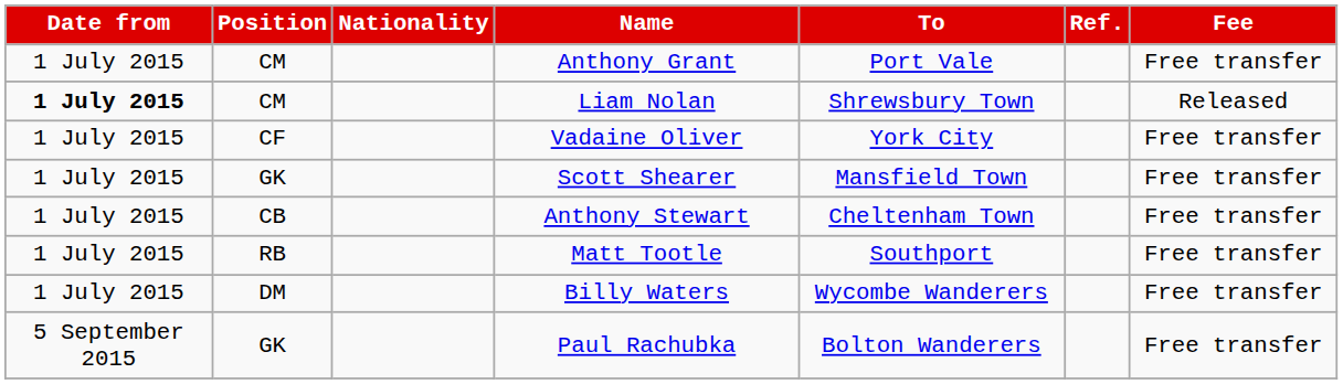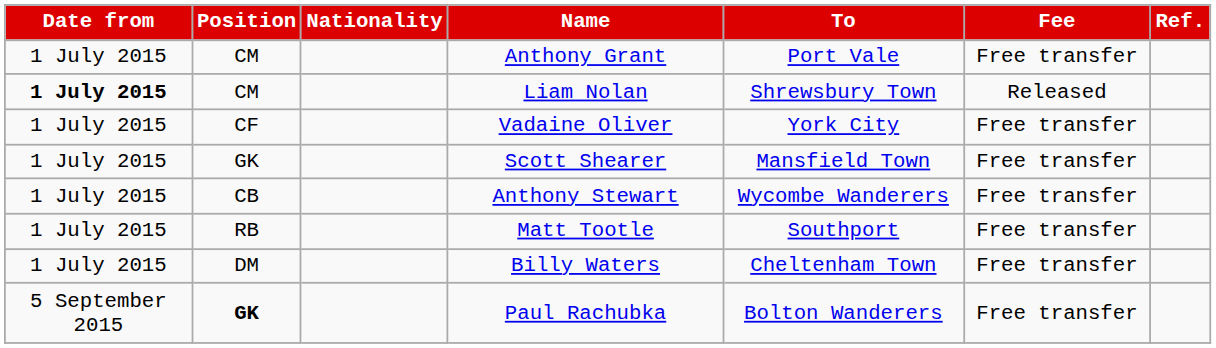 <table class="wikitable"  style="text-align:center; font-size:90%; ">
 <tr>
 <th style="background:#DD0000; color:#FFFFFF; width:100px;">Date from</th>
 <th style="background:#DD0000; color:#FFFFFF; width:50px;">Position</th>
 <th style="background:#DD0000; color:#FFFFFF; width:50px;">Nationality</th>
 <th style="background:#DD0000; color:#FFFFFF; width:150px;">Name</th>
 <th style="background:#DD0000; color:#FFFFFF; width:130px;">To</th>
+<th style="background:#DD0000; color:#FFFFFF; width:100px;">Fee</th>
 <th style="background:#DD0000; color:#FFFFFF; width:25px;">Ref.</th>
-<th style="background:#DD0000; color:#FFFFFF; width:100px;">Fee</th>
 </tr>
 <tr>
 <td>1 July 2015</td>
 <td>CM</td>
 <td></td>
 <td><a href='#'>Anthony Grant</a></td>
 <td><a href='#'>Port Vale</a></td>
+<td>Free transfer</td>
 <td></td>
-<td>Free transfer</td>
 </tr>
 <tr>
 <td><strong>1 July 2015</strong></td>
 <td>CM</td>
 <td></td>
 <td><a href='#'>Liam Nolan</a></td>
 <td><a href='#'>Shrewsbury Town</a></td>
+<td>Released</td>
 <td></td>
-<td>Released</td>
 </tr>
 <tr>
 <td>1 July 2015</td>
 <td>CF</td>
 <td></td>
 <td><a href='#'>Vadaine Oliver</a></td>
 <td><a href='#'>York City</a></td>
+<td>Free transfer</td>
 <td></td>
-<td>Free transfer</td>
 </tr>
 <tr>
 <td>1 July 2015</td>
 <td>GK</td>
 <td></td>
 <td><a href='#'>Scott Shearer</a></td>
 <td><a href='#'>Mansfield Town</a></td>
+<td>Free transfer</td>
 <td></td>
-<td>Free transfer</td>
 </tr>
 <tr>
 <td>1 July 2015</td>
 <td>CB</td>
 <td></td>
 <td><a href='#'>Anthony Stewart</a></td>
-<td><a href='#'>Cheltenham Town</a></td>
+<td><a href='#'>Wycombe Wanderers</a></td>
+<td>Free transfer</td>
 <td></td>
-<td>Free transfer</td>
 </tr>
 <tr>
 <td>1 July 2015</td>
 <td>RB</td>
 <td></td>
 <td><a href='#'>Matt Tootle</a></td>
 <td><a href='#'>Southport</a></td>
+<td>Free transfer</td>
 <td></td>
-<td>Free transfer</td>
 </tr>
 <tr>
 <td>1 July 2015</td>
 <td>DM</td>
 <td></td>
 <td><a href='#'>Billy Waters</a></td>
-<td><a href='#'>Wycombe Wanderers</a></td>
+<td><a href='#'>Cheltenham Town</a></td>
+<td>Free transfer</td>
 <td></td>
-<td>Free transfer</td>
 </tr>
 <tr>
 <td>5 September 2015</td>
-<td>GK</td>
+<td><strong>GK</strong></td>
 <td></td>
 <td><a href='#'>Paul Rachubka</a></td>
 <td><a href='#'>Bolton Wanderers</a></td>
+<td>Free transfer</td>
 <td></td>
-<td>Free transfer</td>
 </tr>
 </table>
